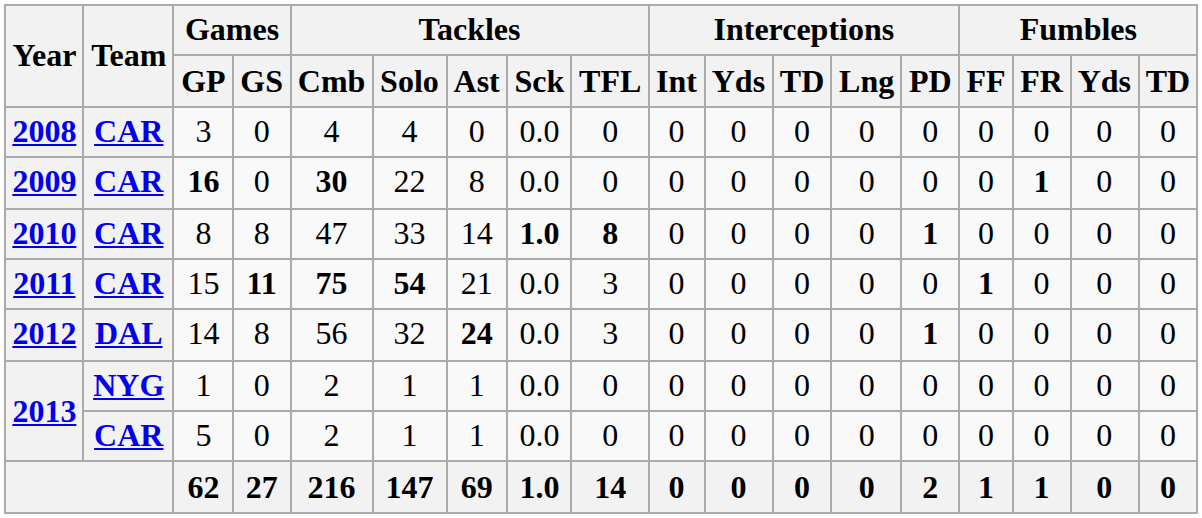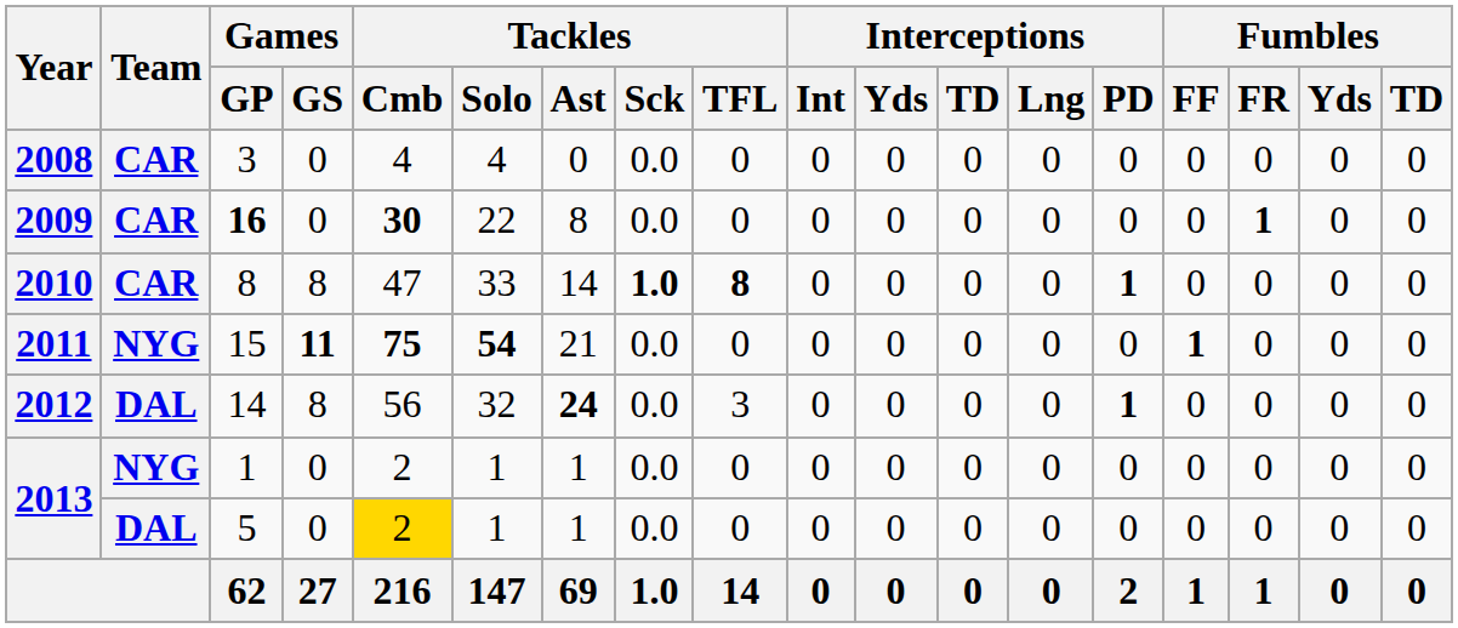 <table class="wikitable" style="text-align:center">
 <tr>
 <th rowspan="2">Year</th>
 <th rowspan="2">Team</th>
 <th colspan="2">Games</th>
 <th colspan="5">Tackles</th>
 <th colspan="5">Interceptions</th>
 <th colspan="4">Fumbles</th>
 </tr>
 <tr>
 <th>GP</th>
 <th>GS</th>
 <th>Cmb</th>
 <th>Solo</th>
 <th>Ast</th>
 <th>Sck</th>
 <th>TFL</th>
 <th>Int</th>
 <th>Yds</th>
 <th>TD</th>
 <th>Lng</th>
 <th>PD</th>
 <th>FF</th>
 <th>FR</th>
 <th>Yds</th>
 <th>TD</th>
 </tr>
 <tr>
 <th><a href='#'>2008</a></th>
 <th><a href='#'>CAR</a></th>
 <td>3</td>
 <td>0</td>
 <td>4</td>
 <td>4</td>
 <td>0</td>
 <td>0.0</td>
 <td>0</td>
 <td>0</td>
 <td>0</td>
 <td>0</td>
 <td>0</td>
 <td>0</td>
 <td>0</td>
 <td>0</td>
 <td>0</td>
 <td>0</td>
 </tr>
 <tr>
 <th><a href='#'>2009</a></th>
 <th><a href='#'>CAR</a></th>
 <td><strong>16</strong></td>
 <td>0</td>
 <td><strong>30</strong></td>
 <td>22</td>
 <td>8</td>
 <td>0.0</td>
 <td>0</td>
 <td>0</td>
 <td>0</td>
 <td>0</td>
 <td>0</td>
 <td>0</td>
 <td>0</td>
 <td><strong>1</strong></td>
 <td>0</td>
 <td>0</td>
 </tr>
 <tr>
 <th><a href='#'>2010</a></th>
 <th><a href='#'>CAR</a></th>
 <td>8</td>
 <td>8</td>
 <td>47</td>
 <td>33</td>
 <td>14</td>
 <td><strong>1.0</strong></td>
 <td><strong>8</strong></td>
 <td>0</td>
 <td>0</td>
 <td>0</td>
 <td>0</td>
 <td><strong>1</strong></td>
 <td>0</td>
 <td>0</td>
 <td>0</td>
 <td>0</td>
 </tr>
 <tr>
 <th><a href='#'>2011</a></th>
-<th><a href='#'>CAR</a></th>
+<th><a href='#'>NYG</a></th>
 <td>15</td>
 <td><strong>11</strong></td>
 <td><strong>75</strong></td>
 <td><strong>54</strong></td>
 <td>21</td>
 <td>0.0</td>
-<td>3</td>
+<td>0</td>
 <td>0</td>
 <td>0</td>
 <td>0</td>
 <td>0</td>
 <td>0</td>
 <td><strong>1</strong></td>
 <td>0</td>
 <td>0</td>
 <td>0</td>
 </tr>
 <tr>
 <th><a href='#'>2012</a></th>
 <th><a href='#'>DAL</a></th>
 <td>14</td>
 <td>8</td>
 <td>56</td>
 <td>32</td>
 <td><strong>24</strong></td>
 <td>0.0</td>
 <td>3</td>
 <td>0</td>
 <td>0</td>
 <td>0</td>
 <td>0</td>
 <td><strong>1</strong></td>
 <td>0</td>
 <td>0</td>
 <td>0</td>
 <td>0</td>
 </tr>
 <tr>
 <th rowspan="2"><a href='#'>2013</a></th>
 <th><a href='#'>NYG</a></th>
 <td>1</td>
 <td>0</td>
 <td>2</td>
 <td>1</td>
 <td>1</td>
 <td>0.0</td>
 <td>0</td>
 <td>0</td>
 <td>0</td>
 <td>0</td>
 <td>0</td>
 <td>0</td>
 <td>0</td>
 <td>0</td>
 <td>0</td>
 <td>0</td>
 </tr>
 <tr>
-<th><a href='#'>CAR</a></th>
+<th><a href='#'>DAL</a></th>
 <td>5</td>
 <td>0</td>
-<td>2</td>
+<td style="background: gold;">2</td>
 <td>1</td>
 <td>1</td>
 <td>0.0</td>
 <td>0</td>
 <td>0</td>
 <td>0</td>
 <td>0</td>
 <td>0</td>
 <td>0</td>
 <td>0</td>
 <td>0</td>
 <td>0</td>
 <td>0</td>
 </tr>
 <tr>
 <th colspan="2"></th>
 <th>62</th>
 <th>27</th>
 <th>216</th>
 <th>147</th>
 <th>69</th>
 <th>1.0</th>
 <th>14</th>
 <th>0</th>
 <th>0</th>
 <th>0</th>
 <th>0</th>
 <th>2</th>
 <th>1</th>
 <th>1</th>
 <th>0</th>
 <th>0</th>
 </tr>
 </table>
